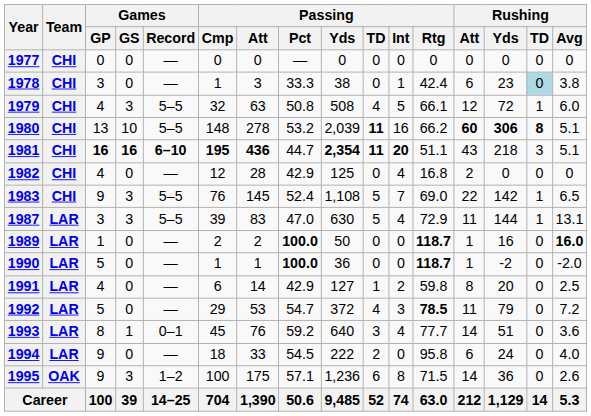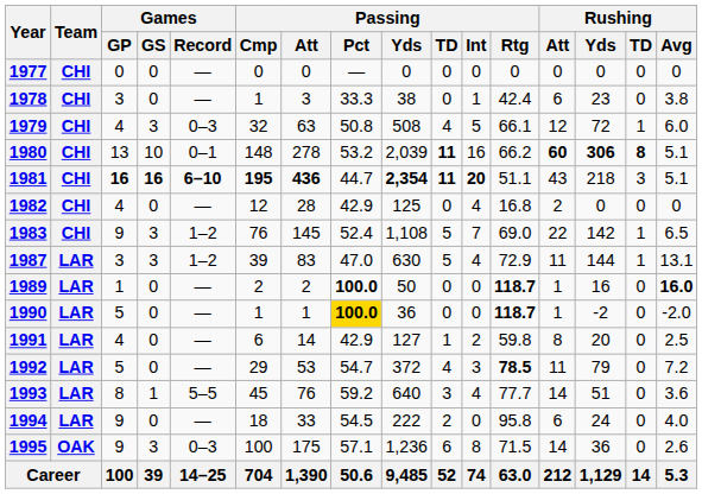 <table class="wikitable" style="text-align:center;">
 <tr>
 <th rowspan="2">Year</th>
 <th rowspan="2">Team</th>
 <th colspan="3">Games</th>
 <th colspan="7">Passing</th>
 <th colspan="4">Rushing</th>
 </tr>
 <tr>
 <th>GP</th>
 <th>GS</th>
 <th>Record</th>
 <th>Cmp</th>
 <th>Att</th>
 <th>Pct</th>
 <th>Yds</th>
 <th>TD</th>
 <th>Int</th>
 <th>Rtg</th>
 <th>Att</th>
 <th>Yds</th>
 <th>TD</th>
 <th>Avg</th>
 </tr>
 <tr>
 <th><a href='#'>1977</a></th>
 <th><a href='#'>CHI</a></th>
 <td>0</td>
 <td>0</td>
 <td>—</td>
 <td>0</td>
 <td>0</td>
 <td>—</td>
 <td>0</td>
 <td>0</td>
 <td>0</td>
 <td>0</td>
 <td>0</td>
 <td>0</td>
 <td>0</td>
 <td>0</td>
 </tr>
 <tr>
 <th><a href='#'>1978</a></th>
 <th><a href='#'>CHI</a></th>
 <td>3</td>
 <td>0</td>
 <td>—</td>
 <td>1</td>
 <td>3</td>
 <td>33.3</td>
 <td>38</td>
 <td>0</td>
 <td>1</td>
 <td>42.4</td>
 <td>6</td>
 <td>23</td>
-<td style="background: lightblue;">0</td>
+<td>0</td>
 <td>3.8</td>
 </tr>
 <tr>
 <th><a href='#'>1979</a></th>
 <th><a href='#'>CHI</a></th>
 <td>4</td>
 <td>3</td>
-<td>5–5</td>
+<td>0–3</td>
 <td>32</td>
 <td>63</td>
 <td>50.8</td>
 <td>508</td>
 <td>4</td>
 <td>5</td>
 <td>66.1</td>
 <td>12</td>
 <td>72</td>
 <td>1</td>
 <td>6.0</td>
 </tr>
 <tr>
 <th><a href='#'>1980</a></th>
 <th><a href='#'>CHI</a></th>
 <td>13</td>
 <td>10</td>
-<td>5–5</td>
+<td>0–1</td>
 <td>148</td>
 <td>278</td>
 <td>53.2</td>
 <td>2,039</td>
 <td><strong>11</strong></td>
 <td>16</td>
 <td>66.2</td>
 <td><strong>60</strong></td>
 <td><strong>306</strong></td>
 <td><strong>8</strong></td>
 <td>5.1</td>
 </tr>
 <tr>
 <th><a href='#'>1981</a></th>
 <th><a href='#'>CHI</a></th>
 <td><strong>16</strong></td>
 <td><strong>16</strong></td>
 <td><strong>6–10</strong></td>
 <td><strong>195</strong></td>
 <td><strong>436</strong></td>
 <td>44.7</td>
 <td><strong>2,354</strong></td>
 <td><strong>11</strong></td>
 <td><strong>20</strong></td>
 <td>51.1</td>
 <td>43</td>
 <td>218</td>
 <td>3</td>
 <td>5.1</td>
 </tr>
 <tr>
 <th><a href='#'>1982</a></th>
 <th><a href='#'>CHI</a></th>
 <td>4</td>
 <td>0</td>
 <td>—</td>
 <td>12</td>
 <td>28</td>
 <td>42.9</td>
 <td>125</td>
 <td>0</td>
 <td>4</td>
 <td>16.8</td>
 <td>2</td>
 <td>0</td>
 <td>0</td>
 <td>0</td>
 </tr>
 <tr>
 <th><a href='#'>1983</a></th>
 <th><a href='#'>CHI</a></th>
 <td>9</td>
 <td>3</td>
-<td>5–5</td>
+<td>1–2</td>
 <td>76</td>
 <td>145</td>
 <td>52.4</td>
 <td>1,108</td>
 <td>5</td>
 <td>7</td>
 <td>69.0</td>
 <td>22</td>
 <td>142</td>
 <td>1</td>
 <td>6.5</td>
 </tr>
 <tr>
 <th><a href='#'>1987</a></th>
 <th><a href='#'>LAR</a></th>
 <td>3</td>
 <td>3</td>
-<td>5–5</td>
+<td>1–2</td>
 <td>39</td>
 <td>83</td>
 <td>47.0</td>
 <td>630</td>
 <td>5</td>
 <td>4</td>
 <td>72.9</td>
 <td>11</td>
 <td>144</td>
 <td>1</td>
 <td>13.1</td>
 </tr>
 <tr>
 <th><a href='#'>1989</a></th>
 <th><a href='#'>LAR</a></th>
 <td>1</td>
 <td>0</td>
 <td>—</td>
 <td>2</td>
 <td>2</td>
 <td><strong>100.0</strong></td>
 <td>50</td>
 <td>0</td>
 <td>0</td>
 <td><strong>118.7</strong></td>
 <td>1</td>
 <td>16</td>
 <td>0</td>
 <td><strong>16.0</strong></td>
 </tr>
 <tr>
 <th><a href='#'>1990</a></th>
 <th><a href='#'>LAR</a></th>
 <td>5</td>
 <td>0</td>
 <td>—</td>
 <td>1</td>
 <td>1</td>
-<td><strong>100.0</strong></td>
+<td style="background: gold;"><strong>100.0</strong></td>
 <td>36</td>
 <td>0</td>
 <td>0</td>
 <td><strong>118.7</strong></td>
 <td>1</td>
 <td>-2</td>
 <td>0</td>
 <td>-2.0</td>
 </tr>
 <tr>
 <th><a href='#'>1991</a></th>
 <th><a href='#'>LAR</a></th>
 <td>4</td>
 <td>0</td>
 <td>—</td>
 <td>6</td>
 <td>14</td>
 <td>42.9</td>
 <td>127</td>
 <td>1</td>
 <td>2</td>
 <td>59.8</td>
 <td>8</td>
 <td>20</td>
 <td>0</td>
 <td>2.5</td>
 </tr>
 <tr>
 <th><a href='#'>1992</a></th>
 <th><a href='#'>LAR</a></th>
 <td>5</td>
 <td>0</td>
 <td>—</td>
 <td>29</td>
 <td>53</td>
 <td>54.7</td>
 <td>372</td>
 <td>4</td>
 <td>3</td>
 <td><strong>78.5</strong></td>
 <td>11</td>
 <td>79</td>
 <td>0</td>
 <td>7.2</td>
 </tr>
 <tr>
 <th><a href='#'>1993</a></th>
 <th><a href='#'>LAR</a></th>
 <td>8</td>
 <td>1</td>
-<td>0–1</td>
+<td>5–5</td>
 <td>45</td>
 <td>76</td>
 <td>59.2</td>
 <td>640</td>
 <td>3</td>
 <td>4</td>
 <td>77.7</td>
 <td>14</td>
 <td>51</td>
 <td>0</td>
 <td>3.6</td>
 </tr>
 <tr>
 <th><a href='#'>1994</a></th>
 <th><a href='#'>LAR</a></th>
 <td>9</td>
 <td>0</td>
 <td>—</td>
 <td>18</td>
 <td>33</td>
 <td>54.5</td>
 <td>222</td>
 <td>2</td>
 <td>0</td>
 <td>95.8</td>
 <td>6</td>
 <td>24</td>
 <td>0</td>
 <td>4.0</td>
 </tr>
 <tr>
 <th><a href='#'>1995</a></th>
 <th><a href='#'>OAK</a></th>
 <td>9</td>
 <td>3</td>
-<td>1–2</td>
+<td>0–3</td>
 <td>100</td>
 <td>175</td>
 <td>57.1</td>
 <td>1,236</td>
 <td>6</td>
 <td>8</td>
 <td>71.5</td>
 <td>14</td>
 <td>36</td>
 <td>0</td>
 <td>2.6</td>
 </tr>
 <tr>
 <th colspan="2">Career</th>
 <th>100</th>
 <th>39</th>
 <th>14–25</th>
 <th>704</th>
 <th>1,390</th>
 <th>50.6</th>
 <th>9,485</th>
 <th>52</th>
 <th>74</th>
 <th>63.0</th>
 <th>212</th>
 <th>1,129</th>
 <th>14</th>
 <th>5.3</th>
 </tr>
 </table>
